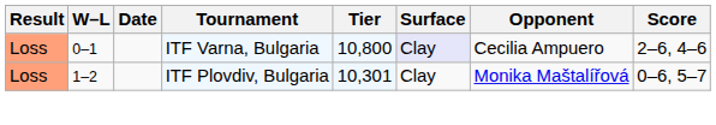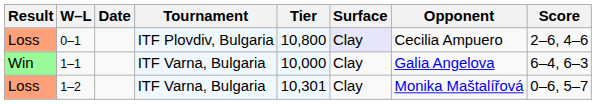 <table class="sortable wikitable">
 <tr>
 <th>Result</th>
 <th class="unsortable">W–L</th>
 <th>Date</th>
 <th>Tournament</th>
 <th>Tier</th>
 <th>Surface</th>
 <th>Opponent</th>
 <th class="unsortable">Score</th>
 </tr>
 <tr>
 <td style="background:#ffa07a;">Loss</td>
 <td><small>0–1</small></td>
 <td></td>
-<td style="background:#f0f8ff;">ITF Varna, Bulgaria</td>
+<td style="background:#f0f8ff;">ITF Plovdiv, Bulgaria</td>
 <td style="background:#f0f8ff;">10,800</td>
 <td style="background: lavender;">Clay</td>
 <td> Cecilia Ampuero</td>
 <td>2–6, 4–6</td>
 </tr>
 <tr>
+<td style="background:#98fb98;">Win</td>
+<td><small>1–1</small></td>
+<td></td>
+<td style="background:#f0f8ff;">ITF Varna, Bulgaria</td>
+<td style="background:#f0f8ff;">10,000</td>
+<td>Clay</td>
+<td> <a href='#'>Galia Angelova</a></td>
+<td>6–4, 6–3</td>
+</tr>
+<tr>
 <td style="background:#ffa07a;">Loss</td>
 <td><small>1–2</small></td>
 <td></td>
-<td style="background:#f0f8ff;">ITF Plovdiv, Bulgaria</td>
+<td style="background:#f0f8ff;">ITF Varna, Bulgaria</td>
 <td style="background:#f0f8ff;">10,301</td>
 <td>Clay</td>
 <td> <a href='#'>Monika Maštalířová</a></td>
 <td>0–6, 5–7</td>
 </tr>
 </table>
